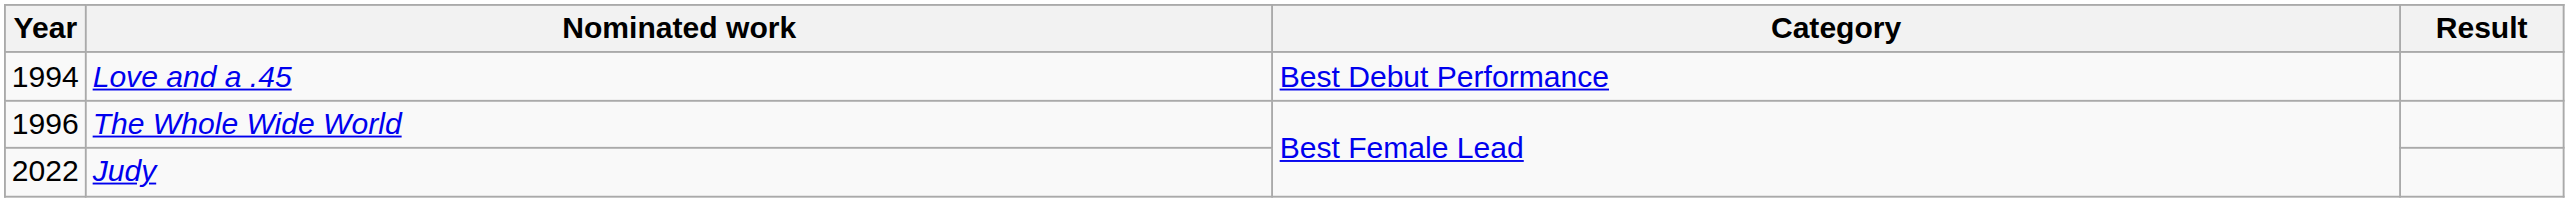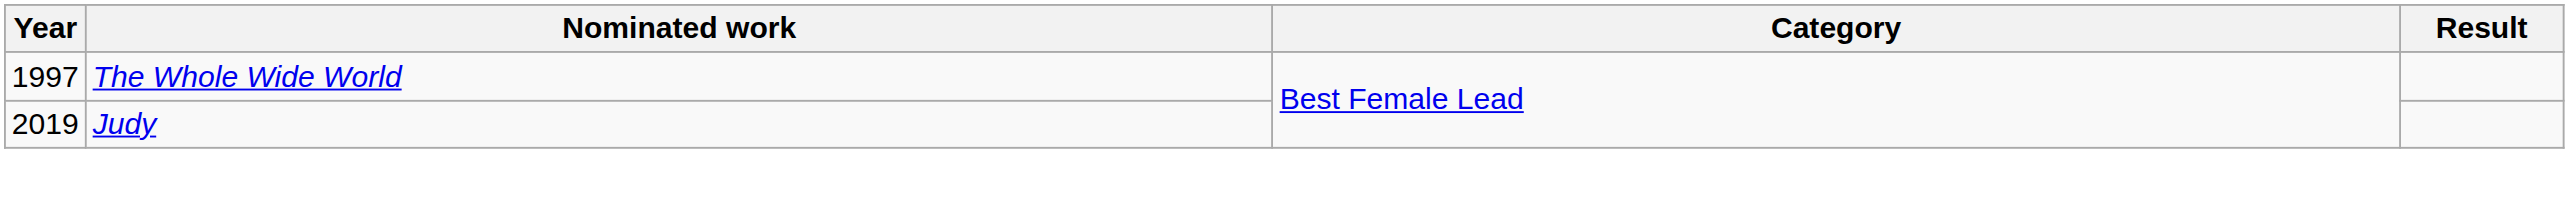 <table class="wikitable sortable">
 <tr>
 <th scope="col" style="width:1em;">Year</th>
 <th scope="col" style="width:39em;">Nominated work</th>
 <th scope="col" style="width:37em;">Category</th>
 <th scope="col" style="width:5em;">Result</th>
 </tr>
 <tr>
-<td>1994</td>
-<td><em><a href='#'>Love and a .45</a></em></td>
-<td><a href='#'>Best Debut Performance</a></td>
-<td></td>
-</tr>
-<tr>
-<td>1996</td>
+<td>1997</td>
 <td><em><a href='#'>The Whole Wide World</a></em></td>
 <td rowspan=2><a href='#'>Best Female Lead</a></td>
 <td></td>
 </tr>
 <tr>
-<td>2022</td>
+<td>2019</td>
 <td><em><a href='#'>Judy</a></em></td>
 <td></td>
 </tr>
 </table>
